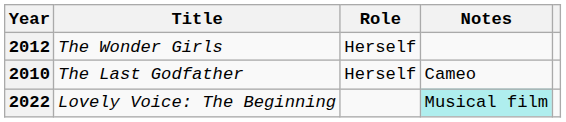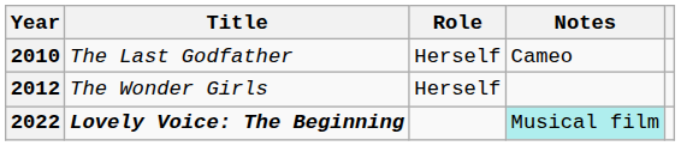 <table class="wikitable plainrowheaders sortable">
 <tr>
 <th scope="col">Year</th>
 <th scope="col">Title</th>
 <th scope="col">Role</th>
 <th scope="col">Notes</th>
 <th scope="col" class="unsortable"></th>
 </tr>
 <tr>
+<th scope="row">2010</th>
+<td><em>The Last Godfather</em></td>
+<td>Herself</td>
+<td>Cameo</td>
+<td style="text-align:center"></td>
+</tr>
+<tr>
 <th scope="row">2012</th>
 <td><em>The Wonder Girls</em></td>
 <td>Herself</td>
 <td></td>
 <td style="text-align:center"></td>
 </tr>
 <tr>
-<th scope="row">2010</th>
-<td><em>The Last Godfather</em></td>
-<td>Herself</td>
-<td>Cameo</td>
-<td style="text-align:center"></td>
-</tr>
-<tr>
 <th scope="row">2022</th>
-<td><em>Lovely Voice: The Beginning</em></td>
+<td><strong><em>Lovely Voice: The Beginning</em></strong></td>
 <td></td>
 <td style="background: paleturquoise;">Musical film</td>
 <td style="text-align:center"></td>
 </tr>
 </table>
